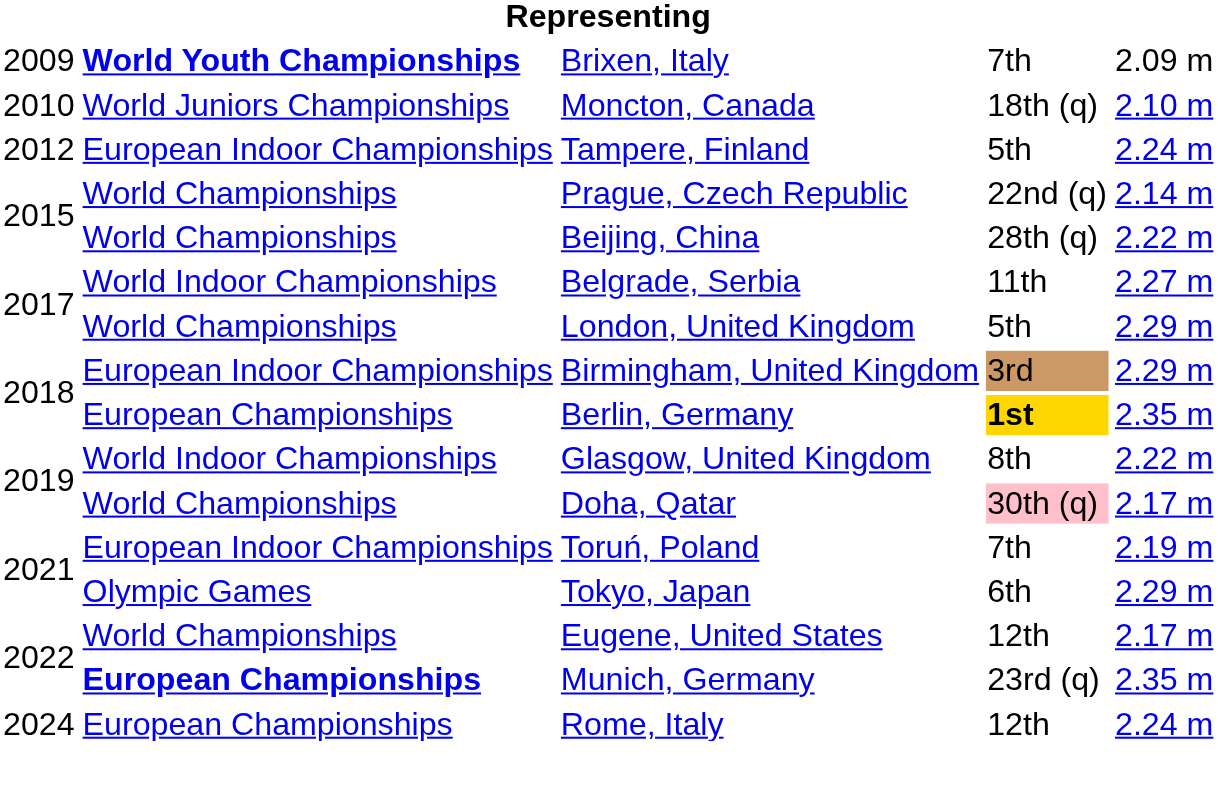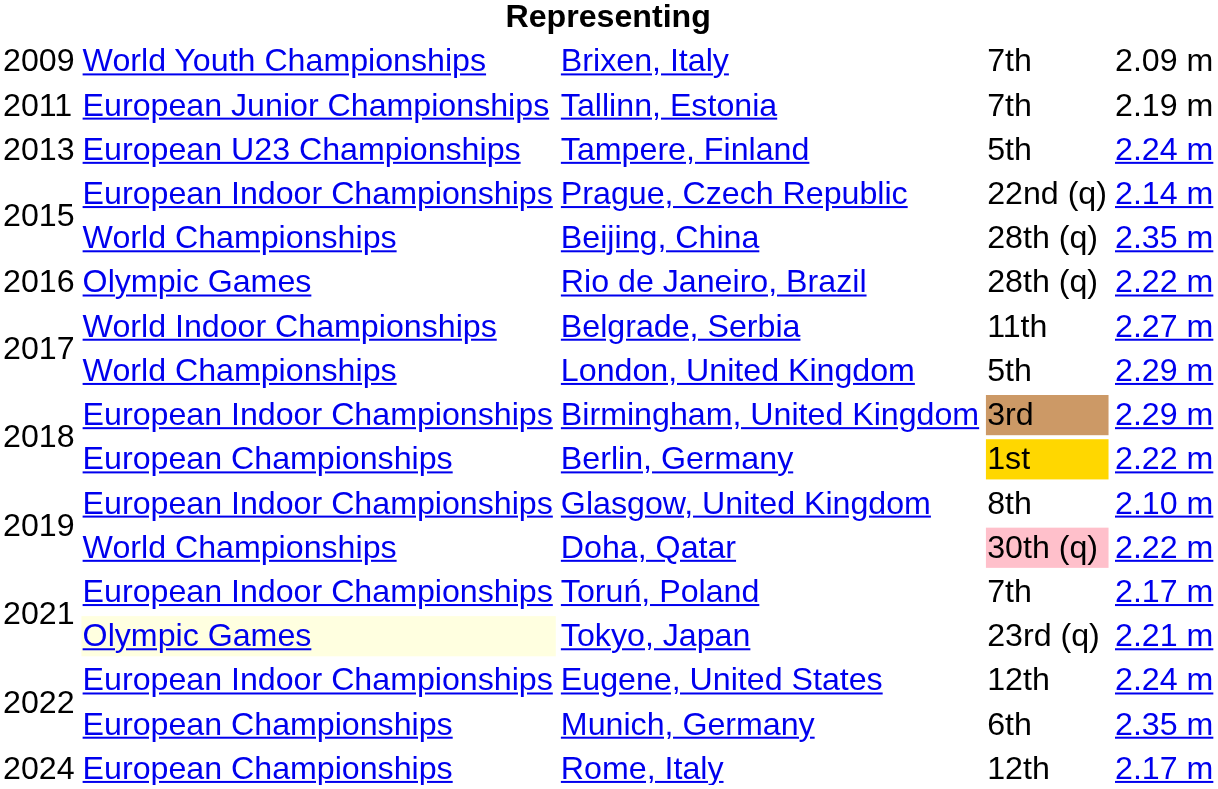 <table>
 <tr>
 <th colspan="5">Representing </th>
 </tr>
 <tr>
 <td>2009</td>
-<td><strong><a href='#'>World Youth Championships</a></strong></td>
+<td><a href='#'>World Youth Championships</a></td>
 <td><a href='#'>Brixen, Italy</a></td>
 <td>7th</td>
 <td>2.09 m</td>
 </tr>
 <tr>
-<td>2010</td>
-<td><a href='#'>World Juniors Championships</a></td>
-<td><a href='#'>Moncton, Canada</a></td>
-<td>18th (q)</td>
-<td><a href='#'>2.10 m</a></td>
+<td>2011</td>
+<td><a href='#'>European Junior Championships</a></td>
+<td><a href='#'>Tallinn, Estonia</a></td>
+<td>7th</td>
+<td>2.19 m</td>
 </tr>
 <tr>
-<td>2012</td>
-<td><a href='#'>European Indoor Championships</a></td>
+<td>2013</td>
+<td><a href='#'>European U23 Championships</a></td>
 <td><a href='#'>Tampere, Finland</a></td>
 <td>5th</td>
 <td><a href='#'>2.24 m</a></td>
 </tr>
 <tr>
 <td rowspan=2>2015</td>
-<td><a href='#'>World Championships</a></td>
+<td><a href='#'>European Indoor Championships</a></td>
 <td><a href='#'>Prague, Czech Republic</a></td>
 <td>22nd (q)</td>
 <td><a href='#'>2.14 m</a></td>
 </tr>
 <tr>
 <td><a href='#'>World Championships</a></td>
 <td><a href='#'>Beijing, China</a></td>
+<td>28th (q)</td>
+<td><a href='#'>2.35 m</a></td>
+</tr>
+<tr>
+<td>2016</td>
+<td><a href='#'>Olympic Games</a></td>
+<td><a href='#'>Rio de Janeiro, Brazil</a></td>
 <td>28th (q)</td>
 <td><a href='#'>2.22 m</a></td>
 </tr>
 <tr>
 <td rowspan=2>2017</td>
 <td><a href='#'>World Indoor Championships</a></td>
 <td><a href='#'>Belgrade, Serbia</a></td>
 <td>11th</td>
 <td><a href='#'>2.27 m</a></td>
 </tr>
 <tr>
 <td><a href='#'>World Championships</a></td>
 <td><a href='#'>London, United Kingdom</a></td>
 <td>5th</td>
 <td><a href='#'>2.29 m</a></td>
 </tr>
 <tr>
 <td rowspan=2>2018</td>
 <td><a href='#'>European Indoor Championships</a></td>
 <td><a href='#'>Birmingham, United Kingdom</a></td>
 <td bgcolor=cc9966>3rd</td>
 <td><a href='#'>2.29 m</a></td>
 </tr>
 <tr>
 <td><a href='#'>European Championships</a></td>
 <td><a href='#'>Berlin, Germany</a></td>
-<td bgcolor=gold><strong>1st</strong></td>
-<td><a href='#'>2.35 m</a></td>
+<td bgcolor=gold>1st</td>
+<td><a href='#'>2.22 m</a></td>
 </tr>
 <tr>
 <td rowspan=2>2019</td>
-<td><a href='#'>World Indoor Championships</a></td>
+<td><a href='#'>European Indoor Championships</a></td>
 <td><a href='#'>Glasgow, United Kingdom</a></td>
 <td>8th</td>
-<td><a href='#'>2.22 m</a></td>
+<td><a href='#'>2.10 m</a></td>
 </tr>
 <tr>
 <td><a href='#'>World Championships</a></td>
 <td><a href='#'>Doha, Qatar</a></td>
 <td style="background: pink;">30th (q)</td>
-<td><a href='#'>2.17 m</a></td>
+<td><a href='#'>2.22 m</a></td>
 </tr>
 <tr>
 <td rowspan=2>2021</td>
 <td><a href='#'>European Indoor Championships</a></td>
 <td><a href='#'>Toruń, Poland</a></td>
 <td>7th</td>
-<td><a href='#'>2.19 m</a></td>
+<td><a href='#'>2.17 m</a></td>
 </tr>
 <tr>
-<td><a href='#'>Olympic Games</a></td>
+<td style="background: lightyellow;"><a href='#'>Olympic Games</a></td>
 <td><a href='#'>Tokyo, Japan</a></td>
-<td>6th</td>
-<td><a href='#'>2.29 m</a></td>
+<td>23rd (q)</td>
+<td><a href='#'>2.21 m</a></td>
 </tr>
 <tr>
 <td rowspan=2>2022</td>
-<td><a href='#'>World Championships</a></td>
+<td><a href='#'>European Indoor Championships</a></td>
 <td><a href='#'>Eugene, United States</a></td>
 <td>12th</td>
-<td><a href='#'>2.17 m</a></td>
+<td><a href='#'>2.24 m</a></td>
 </tr>
 <tr>
-<td><strong><a href='#'>European Championships</a></strong></td>
+<td><a href='#'>European Championships</a></td>
 <td><a href='#'>Munich, Germany</a></td>
-<td>23rd (q)</td>
+<td>6th</td>
 <td><a href='#'>2.35 m</a></td>
 </tr>
 <tr>
 <td>2024</td>
 <td><a href='#'>European Championships</a></td>
 <td><a href='#'>Rome, Italy</a></td>
 <td>12th</td>
-<td><a href='#'>2.24 m</a></td>
+<td><a href='#'>2.17 m</a></td>
 </tr>
 </table>
